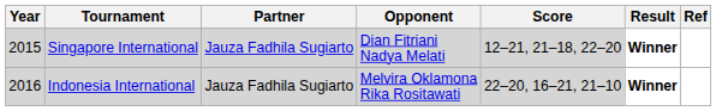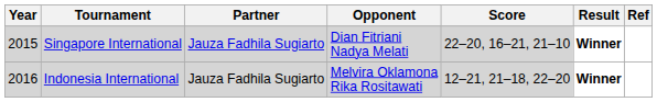 <table class="sortable wikitable" style="font-size: 90%">
 <tr>
 <th>Year</th>
 <th>Tournament</th>
 <th>Partner</th>
 <th>Opponent</th>
 <th>Score</th>
 <th>Result</th>
 <th>Ref</th>
 </tr>
 <tr style="background:#D5D5D5">
 <td align="center">2015</td>
 <td align="left"><a href='#'>Singapore International</a></td>
 <td align="left"> <a href='#'>Jauza Fadhila Sugiarto</a></td>
 <td align="left"> <a href='#'>Dian Fitriani</a><br> <a href='#'>Nadya Melati</a></td>
-<td align="left">12–21, 21–18, 22–20</td>
+<td align="left">22–20, 16–21, 21–10</td>
 <td style="text-align:left; background:white"> <strong>Winner</strong></td>
 <td style="text-align:center; background:white"></td>
 </tr>
 <tr style="background:#D5D5D5">
 <td align="center">2016</td>
 <td align="left"><a href='#'>Indonesia International</a></td>
 <td align="left"> Jauza Fadhila Sugiarto</td>
 <td align="left"> <a href='#'>Melvira Oklamona</a><br> <a href='#'>Rika Rositawati</a></td>
-<td align="left">22–20, 16–21, 21–10</td>
+<td align="left">12–21, 21–18, 22–20</td>
 <td style="text-align:left; background:white"> <strong>Winner</strong></td>
 <td style="text-align:center; background:white"></td>
 </tr>
 </table>
